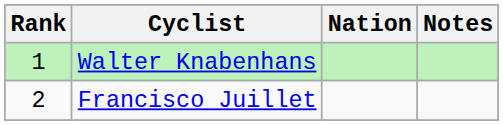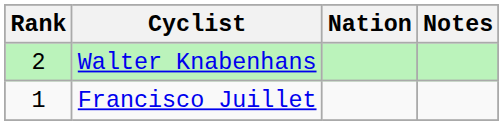 <table class="wikitable sortable" style="text-align:center;">
 <tr>
 <th>Rank</th>
 <th>Cyclist</th>
 <th>Nation</th>
 <th>Notes</th>
 </tr>
 <tr bgcolor=bbf3bb>
-<td>1</td>
+<td>2</td>
 <td align=left><a href='#'>Walter Knabenhans</a></td>
 <td align=left></td>
 <td></td>
 </tr>
 <tr>
-<td>2</td>
+<td>1</td>
 <td align=left><a href='#'>Francisco Juillet</a></td>
 <td align=left></td>
 <td></td>
 </tr>
 </table>
